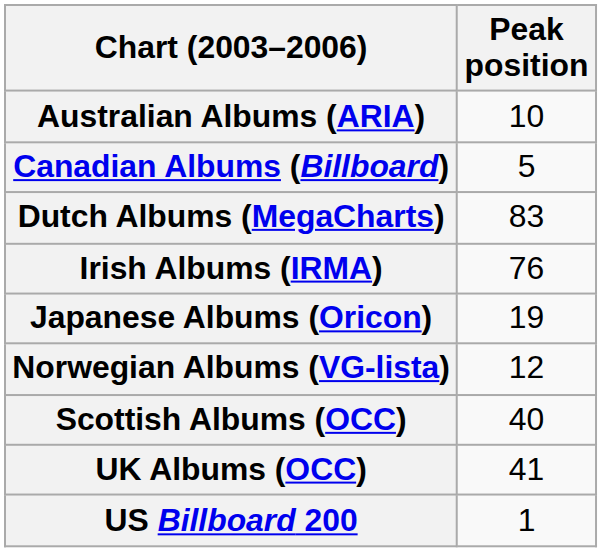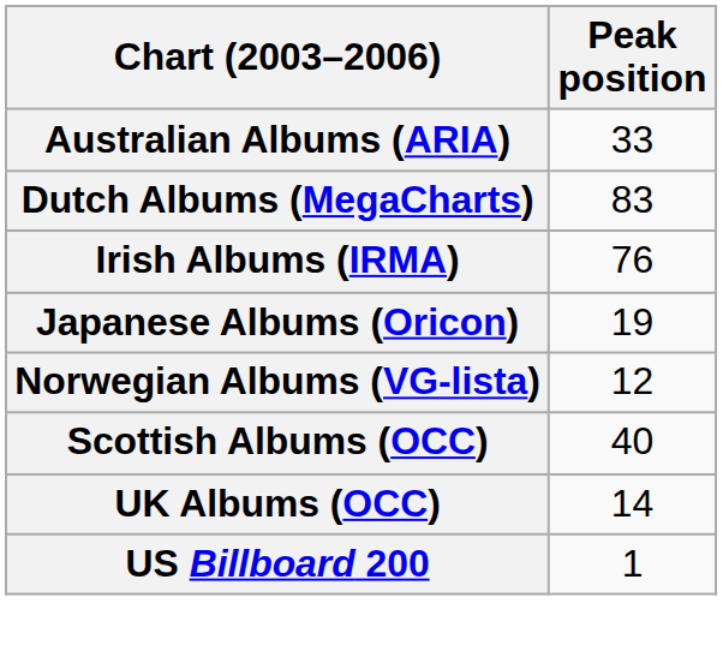 <table class="wikitable sortable plainrowheaders">
 <tr>
 <th scope="col">Chart (2003–2006)</th>
 <th scope="col">Peak<br>position</th>
 </tr>
 <tr>
 <th scope="row">Australian Albums (<a href='#'>ARIA</a>)</th>
-<td style="text-align:center;">10</td>
-</tr>
-<tr>
-<th scope="row"><a href='#'>Canadian Albums</a> (<a href='#'><em>Billboard</em></a>)</th>
-<td style="text-align:center;">5</td>
+<td style="text-align:center;">33</td>
 </tr>
 <tr>
 <th scope="row">Dutch Albums (<a href='#'>MegaCharts</a>)</th>
 <td style="text-align:center;">83</td>
 </tr>
 <tr>
 <th scope="row">Irish Albums (<a href='#'>IRMA</a>)</th>
 <td style="text-align:center;">76</td>
 </tr>
 <tr>
 <th scope="row">Japanese Albums (<a href='#'>Oricon</a>)</th>
 <td style="text-align:center;">19</td>
 </tr>
 <tr>
 <th scope="row">Norwegian Albums (<a href='#'>VG-lista</a>)</th>
 <td style="text-align:center;">12</td>
 </tr>
 <tr>
 <th scope="row">Scottish Albums (<a href='#'>OCC</a>)</th>
 <td style="text-align:center;">40</td>
 </tr>
 <tr>
 <th scope="row">UK Albums (<a href='#'>OCC</a>)</th>
-<td style="text-align:center;">41</td>
+<td style="text-align:center;">14</td>
 </tr>
 <tr>
 <th scope="row">US <a href='#'><em>Billboard</em> 200</a></th>
 <td style="text-align:center;">1</td>
 </tr>
 </table>
